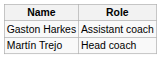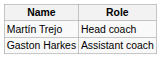 <table class="wikitable">
 <tr>
 <th>Name</th>
 <th>Role</th>
 </tr>
 <tr>
+<td> Martín Trejo</td>
+<td>Head coach</td>
+</tr>
+<tr>
 <td> Gaston Harkes</td>
 <td>Assistant coach</td>
 </tr>
-<tr>
-<td> Martín Trejo</td>
-<td>Head coach</td>
-</tr>
 </table>
